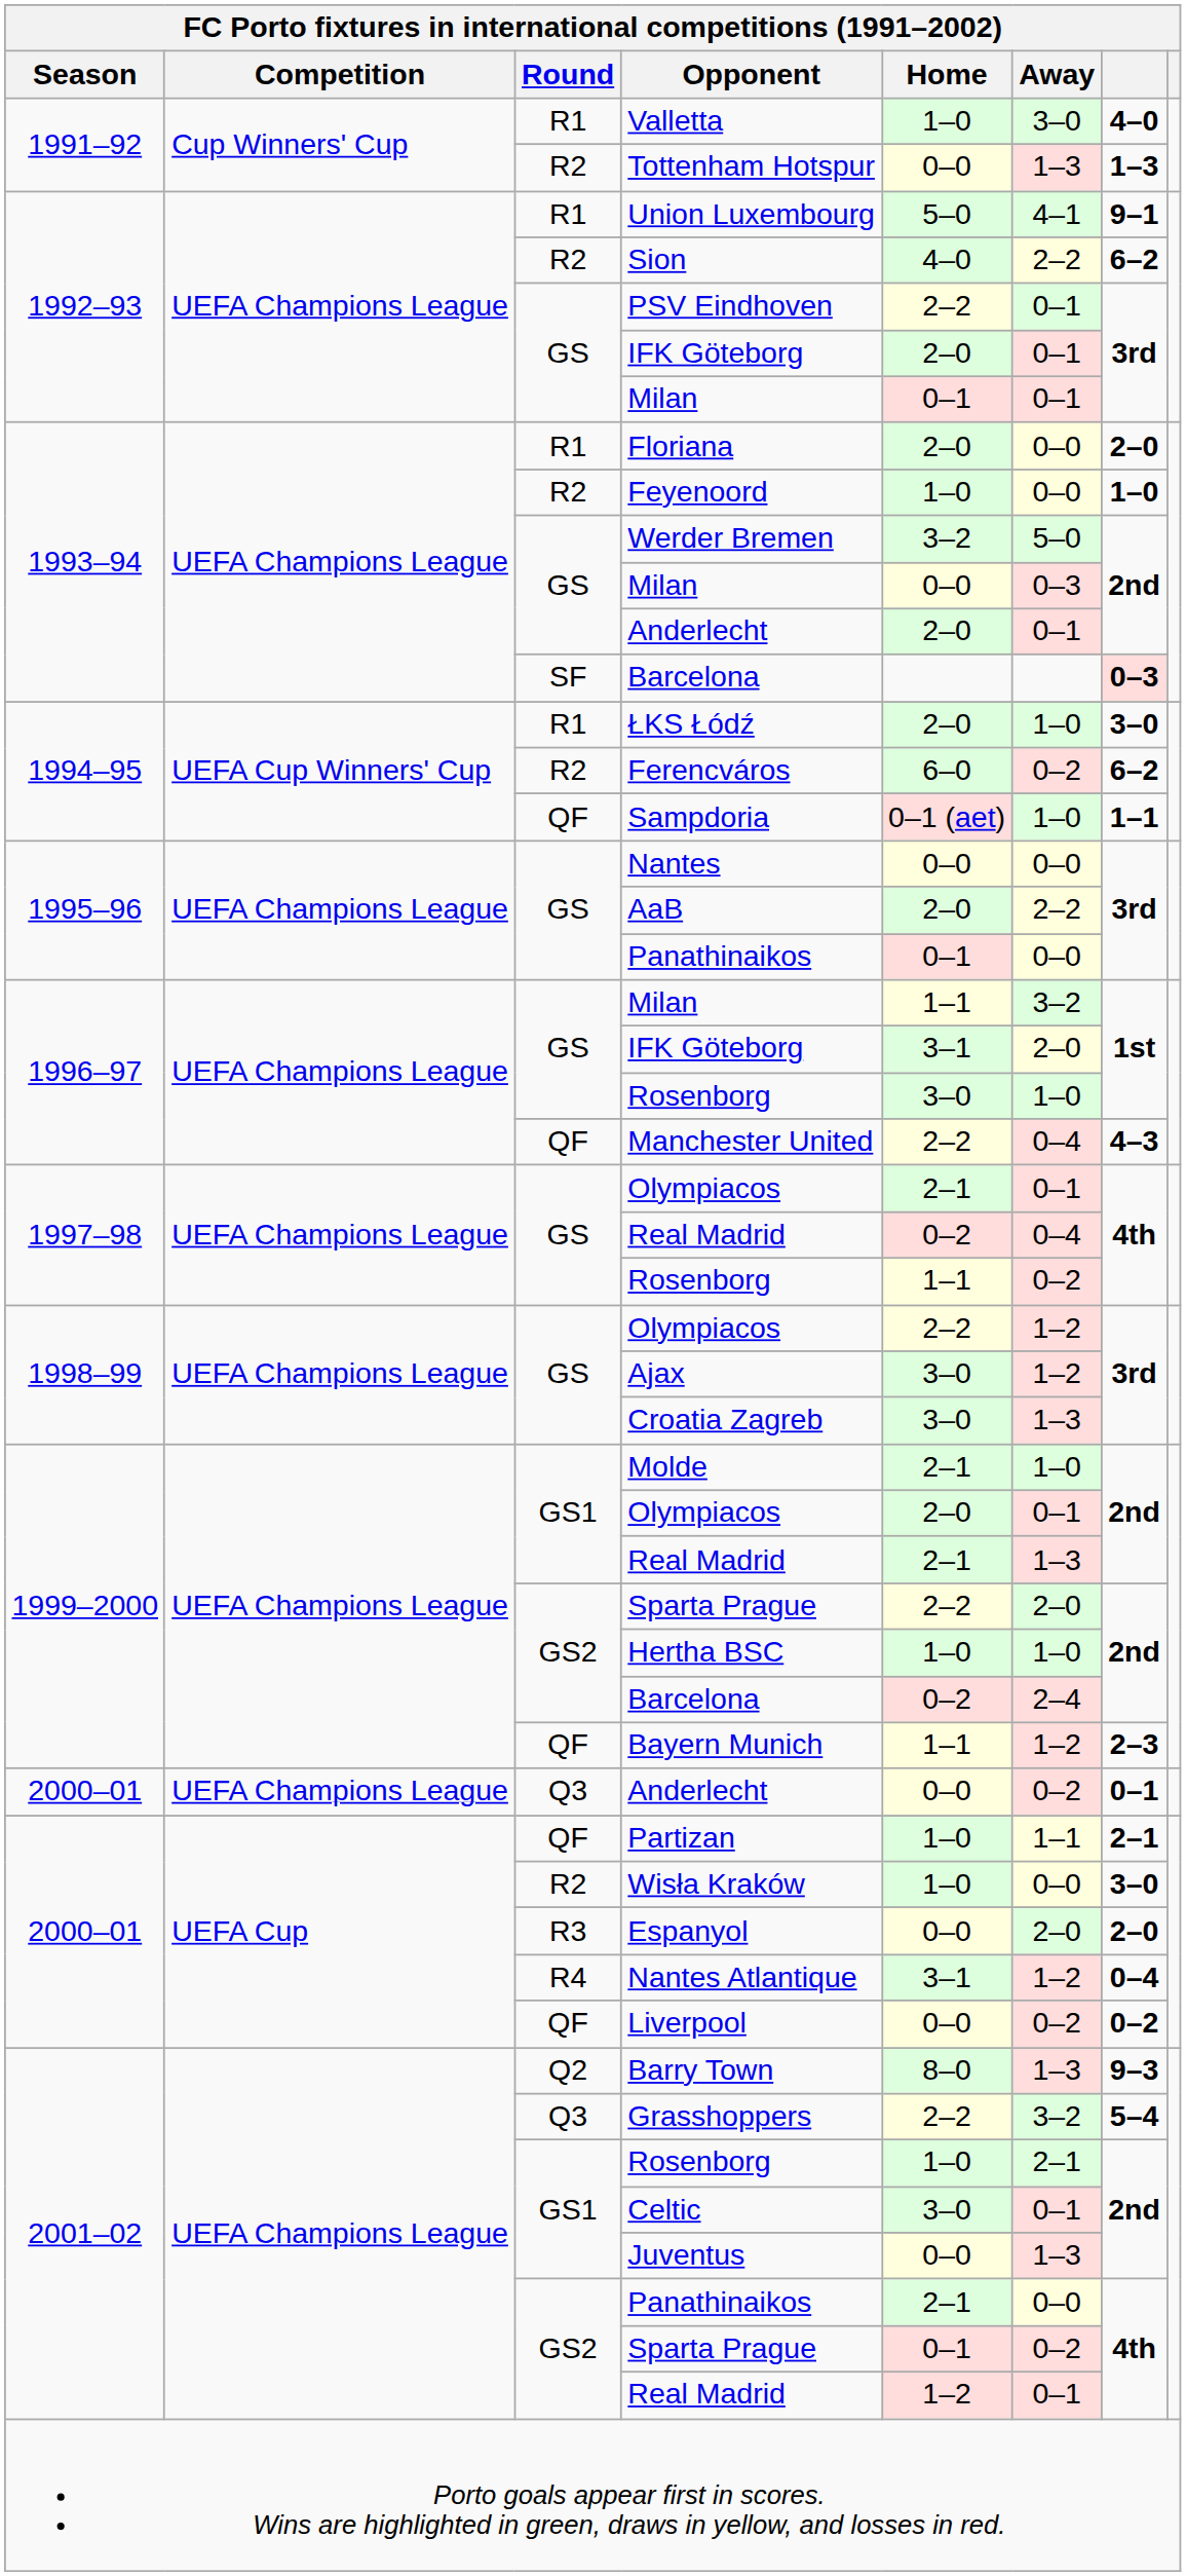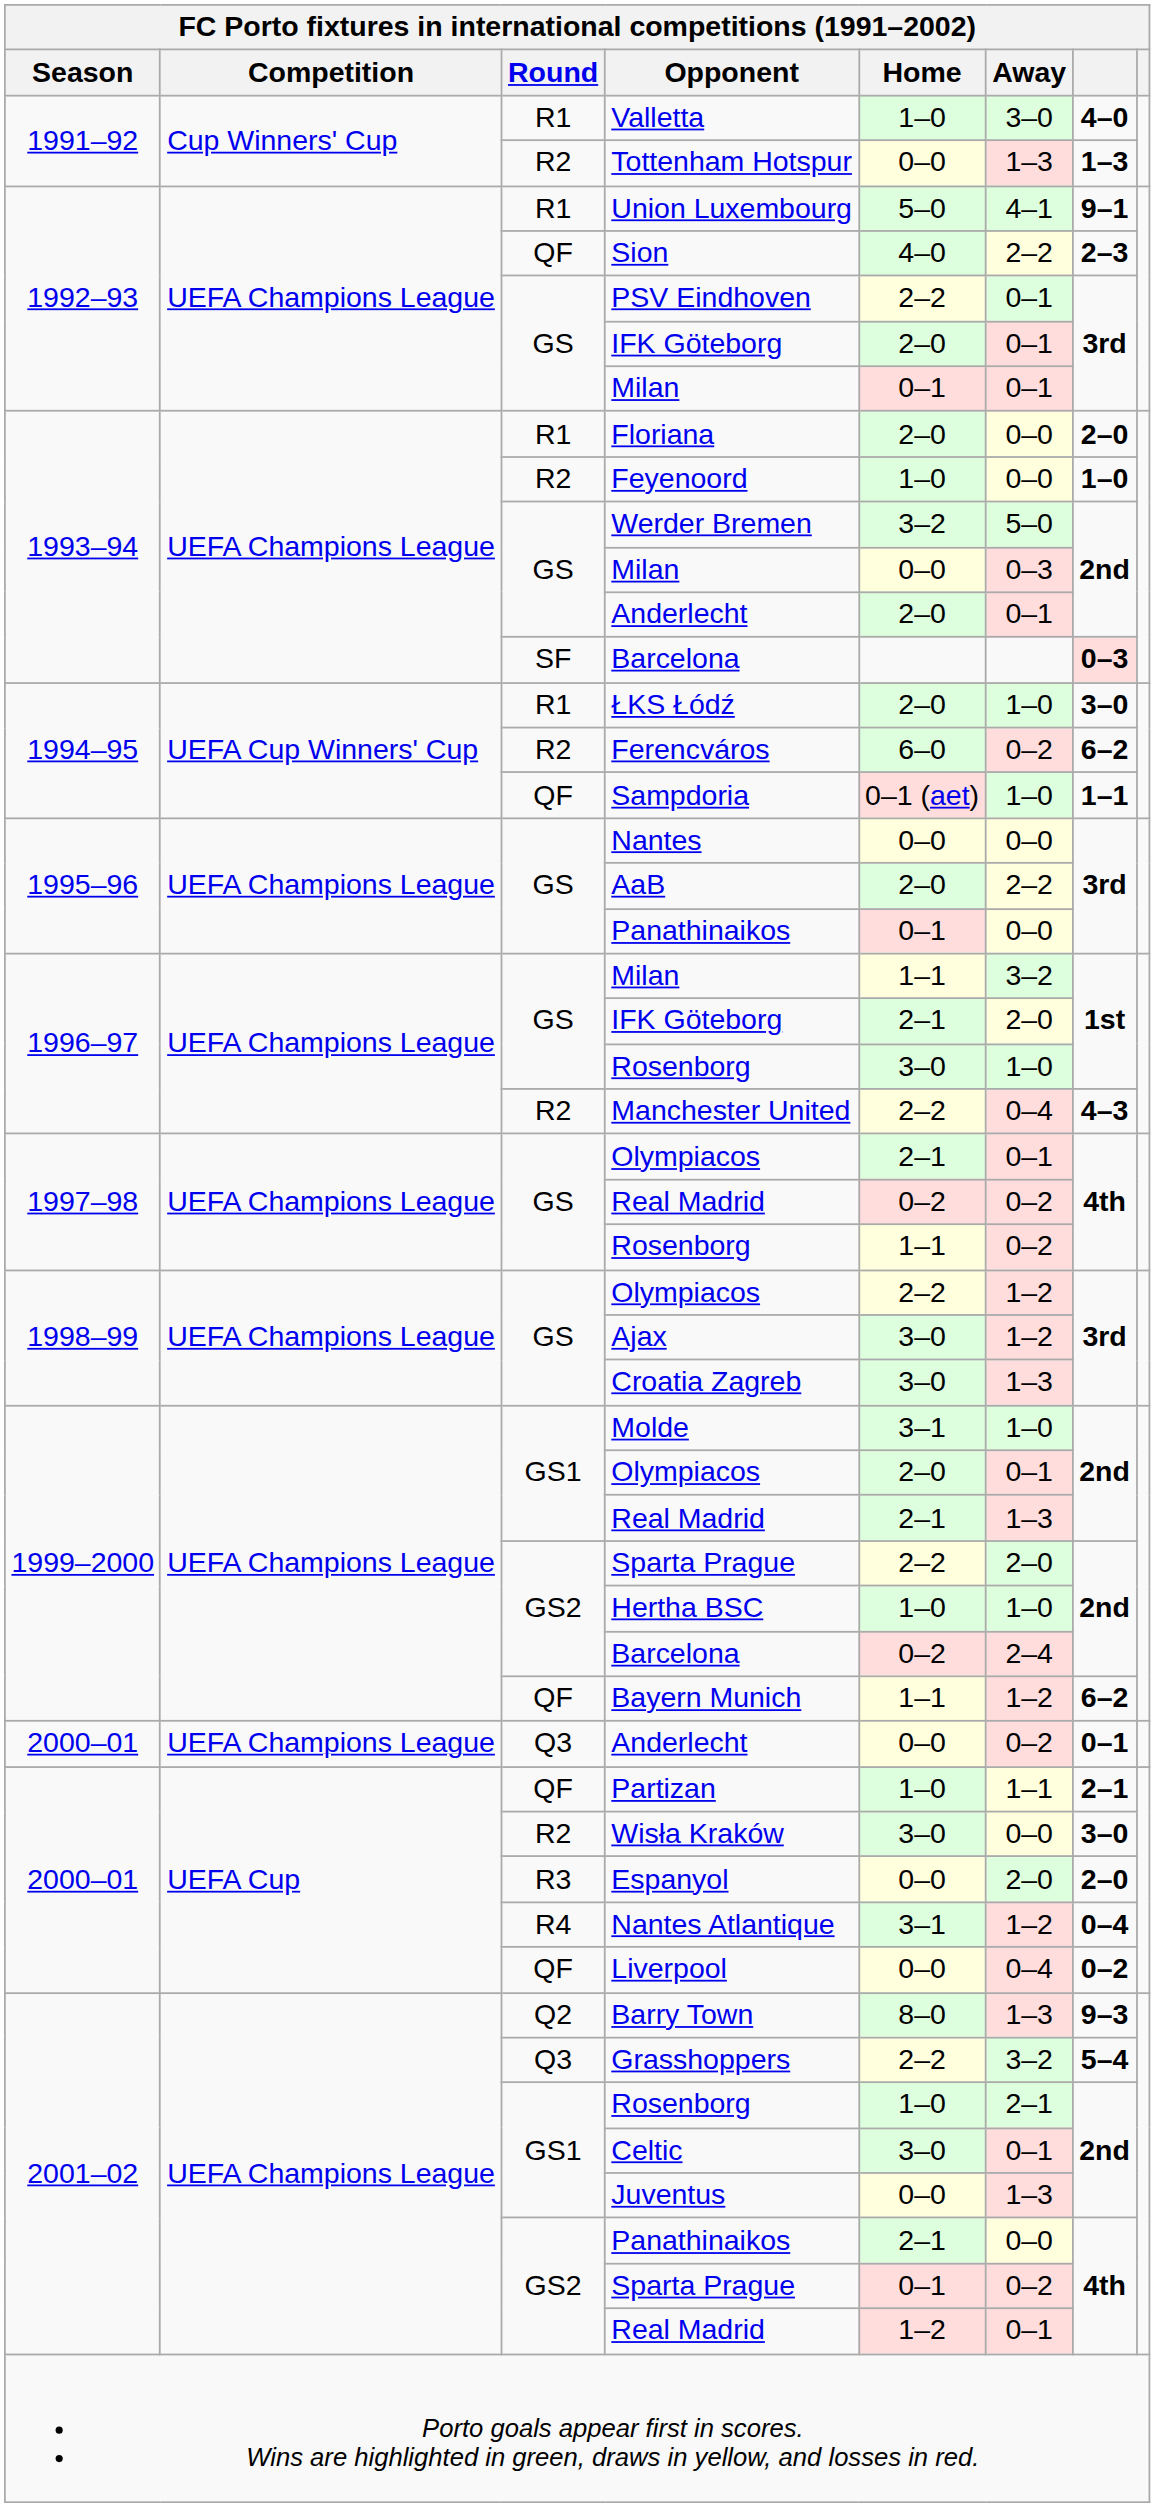 <table class="wikitable collapsible collapsed" style="text-align: center;">
 <tr>
 <th colspan=8>FC Porto fixtures in international competitions (1991–2002)</th>
 </tr>
 <tr>
 <th scope=col>Season</th>
 <th scope=col>Competition</th>
 <th scope=col><a href='#'>Round</a></th>
 <th scope=col>Opponent</th>
 <th scope=col>Home</th>
 <th scope=col>Away</th>
 <th scope=col></th>
 <th scope=col></th>
 </tr>
 <tr>
 <td rowspan=2><a href='#'>1991–92</a></td>
 <td rowspan="2" style="text-align:left;"><a href='#'>Cup Winners' Cup</a></td>
 <td>R1</td>
 <td align=left> <a href='#'>Valletta</a></td>
 <td style="background:#dfd;">1–0</td>
 <td style="background:#dfd;">3–0</td>
 <td><strong>4–0</strong></td>
 <td rowspan=2></td>
 </tr>
 <tr>
 <td>R2</td>
 <td align=left> <a href='#'>Tottenham Hotspur</a></td>
 <td style="background:#ffd;">0–0</td>
 <td style="background:#fdd;">1–3</td>
 <td><strong>1–3</strong></td>
 </tr>
 <tr>
 <td rowspan=5><a href='#'>1992–93</a></td>
 <td rowspan="5" style="text-align:left;"><a href='#'>UEFA Champions League</a></td>
 <td>R1</td>
 <td align=left> <a href='#'>Union Luxembourg</a></td>
 <td style="background:#dfd;">5–0</td>
 <td style="background:#dfd;">4–1</td>
 <td><strong>9–1</strong></td>
 <td rowspan=5></td>
 </tr>
 <tr>
-<td>R2</td>
+<td>QF</td>
 <td align=left> <a href='#'>Sion</a></td>
 <td style="background:#dfd;">4–0</td>
 <td style="background:#ffd;">2–2</td>
-<td><strong>6–2</strong></td>
+<td><strong>2–3</strong></td>
 </tr>
 <tr>
 <td rowspan=3>GS</td>
 <td align=left> <a href='#'>PSV Eindhoven</a></td>
 <td style="background:#ffd;">2–2</td>
 <td style="background:#dfd;">0–1</td>
 <td rowspan=3><strong>3rd</strong></td>
 </tr>
 <tr>
 <td align=left> <a href='#'>IFK Göteborg</a></td>
 <td style="background:#dfd;">2–0</td>
 <td style="background:#fdd;">0–1</td>
 </tr>
 <tr>
 <td align=left> <a href='#'>Milan</a></td>
 <td style="background:#fdd;">0–1</td>
 <td style="background:#fdd;">0–1</td>
 </tr>
 <tr>
 <td rowspan=6><a href='#'>1993–94</a></td>
 <td rowspan="6" style="text-align:left;"><a href='#'>UEFA Champions League</a></td>
 <td>R1</td>
 <td align=left> <a href='#'>Floriana</a></td>
 <td style="background:#dfd;">2–0</td>
 <td style="background:#ffd;">0–0</td>
 <td><strong>2–0</strong></td>
 <td rowspan=6></td>
 </tr>
 <tr>
 <td>R2</td>
 <td align=left> <a href='#'>Feyenoord</a></td>
 <td style="background:#dfd;">1–0</td>
 <td style="background:#ffd;">0–0</td>
 <td><strong>1–0</strong></td>
 </tr>
 <tr>
 <td rowspan=3>GS</td>
 <td align=left> <a href='#'>Werder Bremen</a></td>
 <td style="background:#dfd;">3–2</td>
 <td style="background:#dfd;">5–0</td>
 <td rowspan=3><strong>2nd</strong></td>
 </tr>
 <tr>
 <td align=left> <a href='#'>Milan</a></td>
 <td style="background:#ffd;">0–0</td>
 <td style="background:#fdd;">0–3</td>
 </tr>
 <tr>
 <td align=left> <a href='#'>Anderlecht</a></td>
 <td style="background:#dfd;">2–0</td>
 <td style="background:#fdd;">0–1</td>
 </tr>
 <tr>
 <td>SF</td>
 <td align=left> <a href='#'>Barcelona</a></td>
 <td></td>
 <td></td>
 <td style="background:#fdd;"><strong>0–3</strong></td>
 </tr>
 <tr>
 <td rowspan=3><a href='#'>1994–95</a></td>
 <td rowspan="3" style="text-align:left;"><a href='#'>UEFA Cup Winners' Cup</a></td>
 <td>R1</td>
 <td align=left> <a href='#'>ŁKS Łódź</a></td>
 <td style="background:#dfd;">2–0</td>
 <td style="background:#dfd;">1–0</td>
 <td><strong>3–0</strong></td>
 <td rowspan=3></td>
 </tr>
 <tr>
 <td>R2</td>
 <td align=left> <a href='#'>Ferencváros</a></td>
 <td style="background:#dfd;">6–0</td>
 <td style="background:#fdd;">0–2</td>
 <td><strong>6–2</strong></td>
 </tr>
 <tr>
 <td>QF</td>
 <td align=left> <a href='#'>Sampdoria</a></td>
 <td style="background:#fdd;">0–1 (<a href='#'>aet</a>)</td>
 <td style="background:#dfd;">1–0</td>
 <td><strong>1–1</strong> </td>
 </tr>
 <tr>
 <td rowspan=3><a href='#'>1995–96</a></td>
 <td rowspan="3" style="text-align:left;"><a href='#'>UEFA Champions League</a></td>
 <td rowspan=3>GS</td>
 <td align=left> <a href='#'>Nantes</a></td>
 <td style="background:#ffd;">0–0</td>
 <td style="background:#ffd;">0–0</td>
 <td rowspan=3><strong>3rd</strong></td>
 <td rowspan=3></td>
 </tr>
 <tr>
 <td align=left> <a href='#'>AaB</a></td>
 <td style="background:#dfd;">2–0</td>
 <td style="background:#ffd;">2–2</td>
 </tr>
 <tr>
 <td align=left> <a href='#'>Panathinaikos</a></td>
 <td style="background:#fdd;">0–1</td>
 <td style="background:#ffd;">0–0</td>
 </tr>
 <tr>
 <td rowspan=4><a href='#'>1996–97</a></td>
 <td rowspan="4" style="text-align:left;"><a href='#'>UEFA Champions League</a></td>
 <td rowspan=3>GS</td>
 <td align=left> <a href='#'>Milan</a></td>
 <td style="background:#ffd;">1–1</td>
 <td style="background:#dfd;">3–2</td>
 <td rowspan=3><strong>1st</strong></td>
 <td rowspan=4></td>
 </tr>
 <tr>
 <td align=left> <a href='#'>IFK Göteborg</a></td>
-<td style="background:#dfd;">3–1</td>
+<td style="background:#dfd;">2–1</td>
 <td style="background:#ffd;">2–0</td>
 </tr>
 <tr>
 <td align=left> <a href='#'>Rosenborg</a></td>
 <td style="background:#dfd;">3–0</td>
 <td style="background:#dfd;">1–0</td>
 </tr>
 <tr>
-<td>QF</td>
+<td>R2</td>
 <td align=left> <a href='#'>Manchester United</a></td>
 <td style="background:#ffd;">2–2</td>
 <td style="background:#fdd;">0–4</td>
 <td><strong>4–3</strong></td>
 </tr>
 <tr>
 <td rowspan=3><a href='#'>1997–98</a></td>
 <td rowspan="3" style="text-align:left;"><a href='#'>UEFA Champions League</a></td>
 <td rowspan=3>GS</td>
 <td align=left> <a href='#'>Olympiacos</a></td>
 <td style="background:#dfd;">2–1</td>
 <td style="background:#fdd;">0–1</td>
 <td rowspan=3><strong>4th</strong></td>
 <td rowspan=3></td>
 </tr>
 <tr>
 <td align=left> <a href='#'>Real Madrid</a></td>
 <td style="background:#fdd;">0–2</td>
-<td style="background:#fdd;">0–4</td>
+<td style="background:#fdd;">0–2</td>
 </tr>
 <tr>
 <td align=left> <a href='#'>Rosenborg</a></td>
 <td style="background:#ffd;">1–1</td>
 <td style="background:#fdd;">0–2</td>
 </tr>
 <tr>
 <td rowspan=3><a href='#'>1998–99</a></td>
 <td rowspan="3" style="text-align:left;"><a href='#'>UEFA Champions League</a></td>
 <td rowspan=3>GS</td>
 <td align=left> <a href='#'>Olympiacos</a></td>
 <td style="background:#ffd;">2–2</td>
 <td style="background:#fdd;">1–2</td>
 <td rowspan=3><strong>3rd</strong></td>
 <td rowspan=3></td>
 </tr>
 <tr>
 <td align=left> <a href='#'>Ajax</a></td>
 <td style="background:#dfd;">3–0</td>
 <td style="background:#fdd;">1–2</td>
 </tr>
 <tr>
 <td align=left> <a href='#'>Croatia Zagreb</a></td>
 <td style="background:#dfd;">3–0</td>
 <td style="background:#fdd;">1–3</td>
 </tr>
 <tr>
 <td rowspan=7><a href='#'>1999–2000</a></td>
 <td rowspan="7" style="text-align:left;"><a href='#'>UEFA Champions League</a></td>
 <td rowspan=3>GS1</td>
 <td align=left> <a href='#'>Molde</a></td>
-<td style="background:#dfd;">2–1</td>
+<td style="background:#dfd;">3–1</td>
 <td style="background:#dfd;">1–0</td>
 <td rowspan=3><strong>2nd</strong></td>
 <td rowspan=7></td>
 </tr>
 <tr>
 <td align=left> <a href='#'>Olympiacos</a></td>
 <td style="background:#dfd;">2–0</td>
 <td style="background:#fdd;">0–1</td>
 </tr>
 <tr>
 <td align=left> <a href='#'>Real Madrid</a></td>
 <td style="background:#dfd;">2–1</td>
 <td style="background:#fdd;">1–3</td>
 </tr>
 <tr>
 <td rowspan=3>GS2</td>
 <td align=left> <a href='#'>Sparta Prague</a></td>
 <td style="background:#ffd;">2–2</td>
 <td style="background:#dfd;">2–0</td>
 <td rowspan=3><strong>2nd</strong></td>
 </tr>
 <tr>
 <td align=left> <a href='#'>Hertha BSC</a></td>
 <td style="background:#dfd;">1–0</td>
 <td style="background:#dfd;">1–0</td>
 </tr>
 <tr>
 <td align=left> <a href='#'>Barcelona</a></td>
 <td style="background:#fdd;">0–2</td>
 <td style="background:#fdd;">2–4</td>
 </tr>
 <tr>
 <td>QF</td>
 <td align=left> <a href='#'>Bayern Munich</a></td>
 <td style="background:#ffd;">1–1</td>
 <td style="background:#fdd;">1–2</td>
-<td><strong>2–3</strong></td>
+<td><strong>6–2</strong></td>
 </tr>
 <tr>
 <td><a href='#'>2000–01</a></td>
 <td align=left><a href='#'>UEFA Champions League</a></td>
 <td>Q3</td>
 <td align=left> <a href='#'>Anderlecht</a></td>
 <td style="background:#ffd;">0–0</td>
 <td style="background:#fdd;">0–2</td>
 <td><strong>0–1</strong></td>
 <td></td>
 </tr>
 <tr>
 <td rowspan=5><a href='#'>2000–01</a></td>
 <td rowspan="5" style="text-align:left;"><a href='#'>UEFA Cup</a></td>
 <td>QF</td>
 <td align=left> <a href='#'>Partizan</a></td>
 <td style="background:#dfd;">1–0</td>
 <td style="background:#ffd;">1–1</td>
 <td><strong>2–1</strong></td>
 <td rowspan=5></td>
 </tr>
 <tr>
 <td>R2</td>
 <td align=left> <a href='#'>Wisła Kraków</a></td>
-<td style="background:#dfd;">1–0</td>
+<td style="background:#dfd;">3–0</td>
 <td style="background:#ffd;">0–0</td>
 <td><strong>3–0</strong></td>
 </tr>
 <tr>
 <td>R3</td>
 <td align=left> <a href='#'>Espanyol</a></td>
 <td style="background:#ffd;">0–0</td>
 <td style="background:#dfd;">2–0</td>
 <td><strong>2–0</strong></td>
 </tr>
 <tr>
 <td>R4</td>
 <td align=left> <a href='#'>Nantes Atlantique</a></td>
 <td style="background:#dfd;">3–1</td>
 <td style="background:#fdd;">1–2</td>
 <td><strong>0–4</strong></td>
 </tr>
 <tr>
 <td>QF</td>
 <td align=left> <a href='#'>Liverpool</a></td>
 <td style="background:#ffd;">0–0</td>
-<td style="background:#fdd;">0–2</td>
+<td style="background:#fdd;">0–4</td>
 <td><strong>0–2</strong></td>
 </tr>
 <tr>
 <td rowspan=8><a href='#'>2001–02</a></td>
 <td rowspan="8" style="text-align:left;"><a href='#'>UEFA Champions League</a></td>
 <td>Q2</td>
 <td align=left> <a href='#'>Barry Town</a></td>
 <td style="background:#dfd;">8–0</td>
 <td style="background:#fdd;">1–3</td>
 <td><strong>9–3</strong></td>
 <td rowspan=8></td>
 </tr>
 <tr>
 <td>Q3</td>
 <td align=left> <a href='#'>Grasshoppers</a></td>
 <td style="background:#ffd;">2–2</td>
 <td style="background:#dfd;">3–2</td>
 <td><strong>5–4</strong></td>
 </tr>
 <tr>
 <td rowspan=3>GS1</td>
 <td align=left> <a href='#'>Rosenborg</a></td>
 <td style="background:#dfd;">1–0</td>
 <td style="background:#dfd;">2–1</td>
 <td rowspan=3><strong>2nd</strong></td>
 </tr>
 <tr>
 <td align=left> <a href='#'>Celtic</a></td>
 <td style="background:#dfd;">3–0</td>
 <td style="background:#fdd;">0–1</td>
 </tr>
 <tr>
 <td align=left> <a href='#'>Juventus</a></td>
 <td style="background:#ffd;">0–0</td>
 <td style="background:#fdd;">1–3</td>
 </tr>
 <tr>
 <td rowspan=3>GS2</td>
 <td align=left> <a href='#'>Panathinaikos</a></td>
 <td style="background:#dfd;">2–1</td>
 <td style="background:#ffd;">0–0</td>
 <td rowspan=3><strong>4th</strong></td>
 </tr>
 <tr>
 <td align=left> <a href='#'>Sparta Prague</a></td>
 <td style="background:#fdd;">0–1</td>
 <td style="background:#fdd;">0–2</td>
 </tr>
 <tr>
 <td align=left> <a href='#'>Real Madrid</a></td>
 <td style="background:#fdd;">1–2</td>
 <td style="background:#fdd;">0–1</td>
 </tr>
 <tr>
 <td colspan=8 style="font-style:italic; font-size:90%"><br><ul><li>Porto goals appear first in scores.</li><li>Wins are highlighted in green, draws in yellow, and losses in red.</li></ul></td>
 </tr>
 </table>
